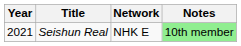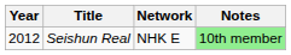 <table class="wikitable">
 <tr>
 <th>Year</th>
 <th>Title</th>
 <th>Network</th>
 <th>Notes</th>
 </tr>
 <tr>
-<td>2021</td>
+<td>2012</td>
 <td><em>Seishun Real</em></td>
 <td>NHK E</td>
 <td style="background: lightgreen;">10th member</td>
 </tr>
 </table>
